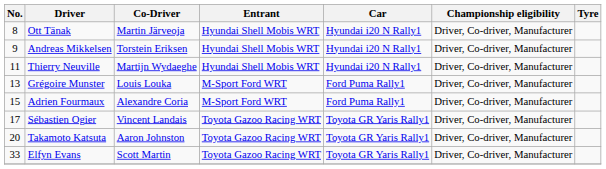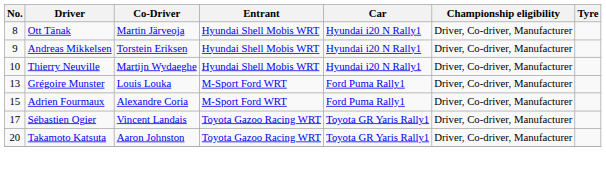 <table class="wikitable" style="font-size: 85%;">
 <tr>
 <th>No.</th>
 <th>Driver</th>
 <th>Co-Driver</th>
 <th>Entrant</th>
 <th>Car</th>
 <th>Championship eligibility</th>
 <th>Tyre</th>
 </tr>
 <tr>
 <td align="center">8</td>
 <td> <a href='#'>Ott Tänak</a></td>
 <td> <a href='#'>Martin Järveoja</a></td>
 <td> <a href='#'>Hyundai Shell Mobis WRT</a></td>
 <td><a href='#'>Hyundai i20 N Rally1</a></td>
 <td>Driver, Co-driver, Manufacturer</td>
 <td align="center"></td>
 </tr>
 <tr>
 <td align="center">9</td>
 <td> <a href='#'>Andreas Mikkelsen</a></td>
 <td> <a href='#'>Torstein Eriksen</a></td>
 <td> <a href='#'>Hyundai Shell Mobis WRT</a></td>
 <td><a href='#'>Hyundai i20 N Rally1</a></td>
 <td>Driver, Co-driver, Manufacturer</td>
 <td align="center"></td>
 </tr>
 <tr>
-<td align="center">11</td>
+<td align="center">10</td>
 <td> <a href='#'>Thierry Neuville</a></td>
 <td> <a href='#'>Martijn Wydaeghe</a></td>
 <td> <a href='#'>Hyundai Shell Mobis WRT</a></td>
 <td><a href='#'>Hyundai i20 N Rally1</a></td>
 <td>Driver, Co-driver, Manufacturer</td>
 <td align="center"></td>
 </tr>
 <tr>
 <td align="center">13</td>
 <td> <a href='#'>Grégoire Munster</a></td>
 <td> <a href='#'>Louis Louka</a></td>
 <td> <a href='#'>M-Sport Ford WRT</a></td>
 <td><a href='#'>Ford Puma Rally1</a></td>
 <td>Driver, Co-driver, Manufacturer</td>
 <td align="center"></td>
 </tr>
 <tr>
 <td align="center">15</td>
 <td> <a href='#'>Adrien Fourmaux</a></td>
 <td> <a href='#'>Alexandre Coria</a></td>
 <td> <a href='#'>M-Sport Ford WRT</a></td>
 <td><a href='#'>Ford Puma Rally1</a></td>
 <td>Driver, Co-driver, Manufacturer</td>
 <td align="center"></td>
 </tr>
 <tr>
 <td align="center">17</td>
 <td> <a href='#'>Sébastien Ogier</a></td>
 <td> <a href='#'>Vincent Landais</a></td>
 <td> <a href='#'>Toyota Gazoo Racing WRT</a></td>
 <td><a href='#'>Toyota GR Yaris Rally1</a></td>
 <td>Driver, Co-driver, Manufacturer</td>
 <td align="center"></td>
 </tr>
 <tr>
 <td align="center">20</td>
 <td> <a href='#'>Takamoto Katsuta</a></td>
 <td> <a href='#'>Aaron Johnston</a></td>
 <td> <a href='#'>Toyota Gazoo Racing WRT</a></td>
 <td><a href='#'>Toyota GR Yaris Rally1</a></td>
 <td>Driver, Co-driver, Manufacturer</td>
 <td align="center"></td>
 </tr>
 <tr>
-<td align="center">33</td>
-<td> <a href='#'>Elfyn Evans</a></td>
-<td> <a href='#'>Scott Martin</a></td>
-<td> <a href='#'>Toyota Gazoo Racing WRT</a></td>
-<td><a href='#'>Toyota GR Yaris Rally1</a></td>
-<td>Driver, Co-driver, Manufacturer</td>
-<td align="center"></td>
-</tr>
-<tr>
 </tr>
 </table>
